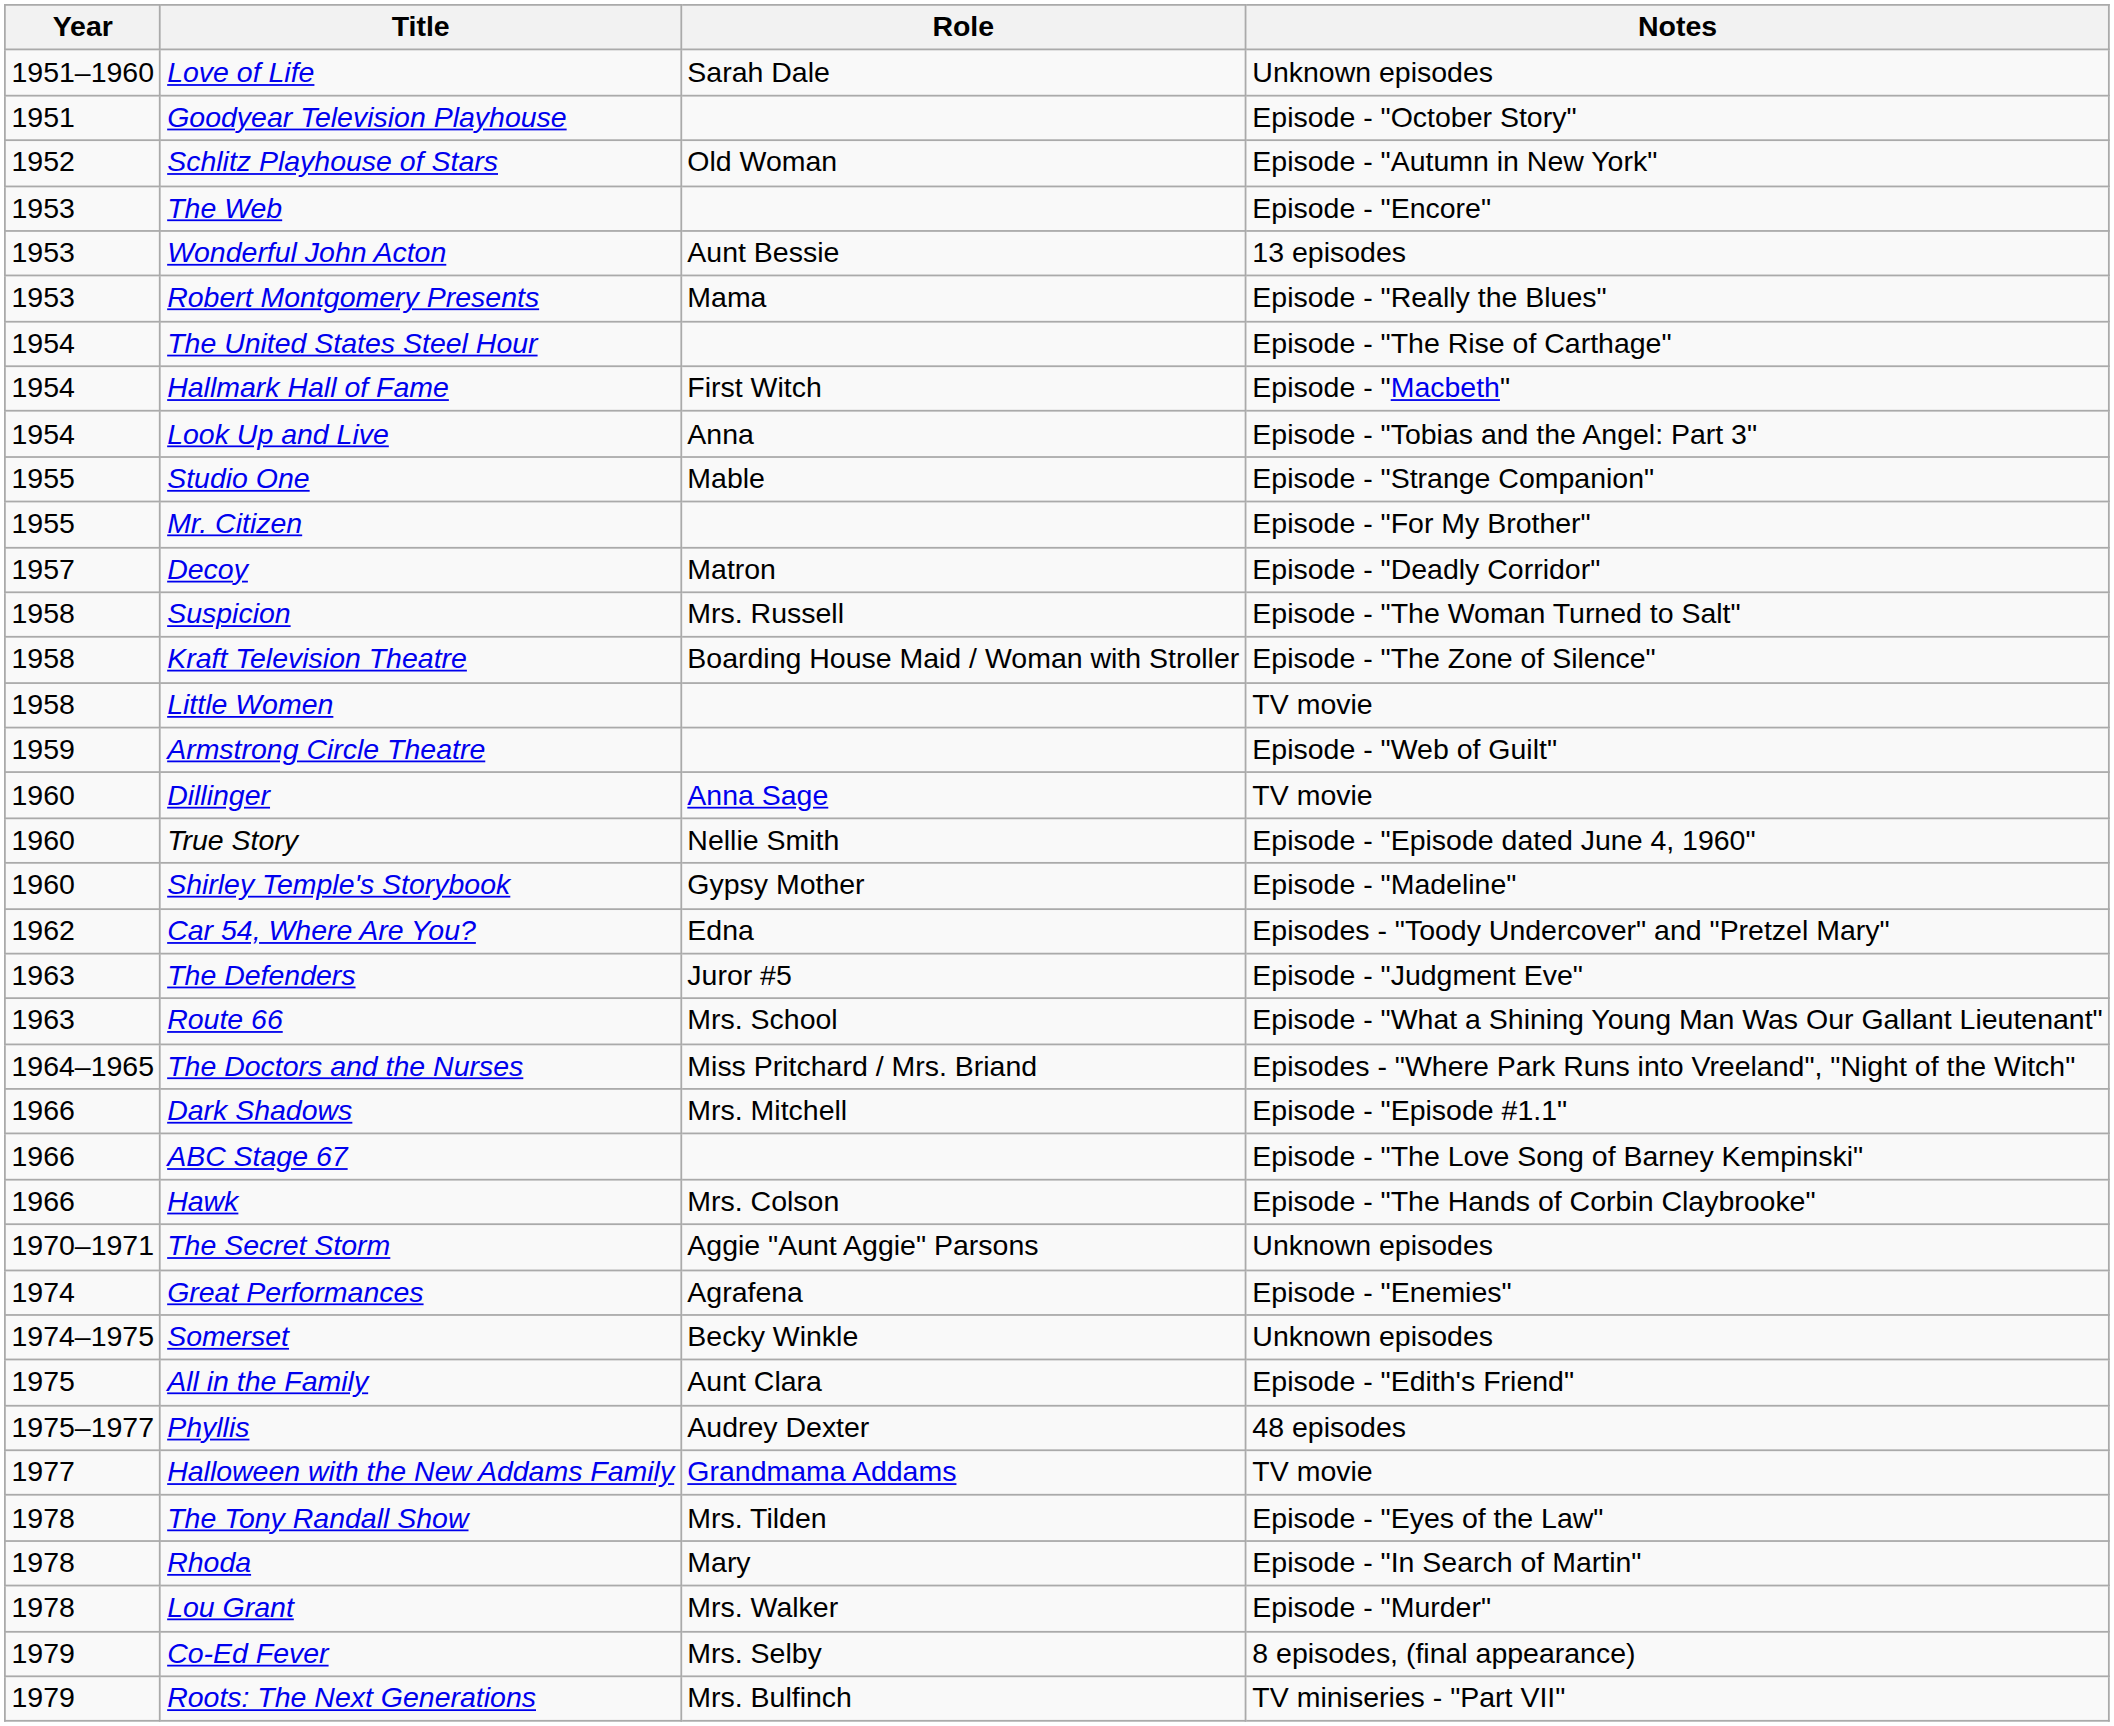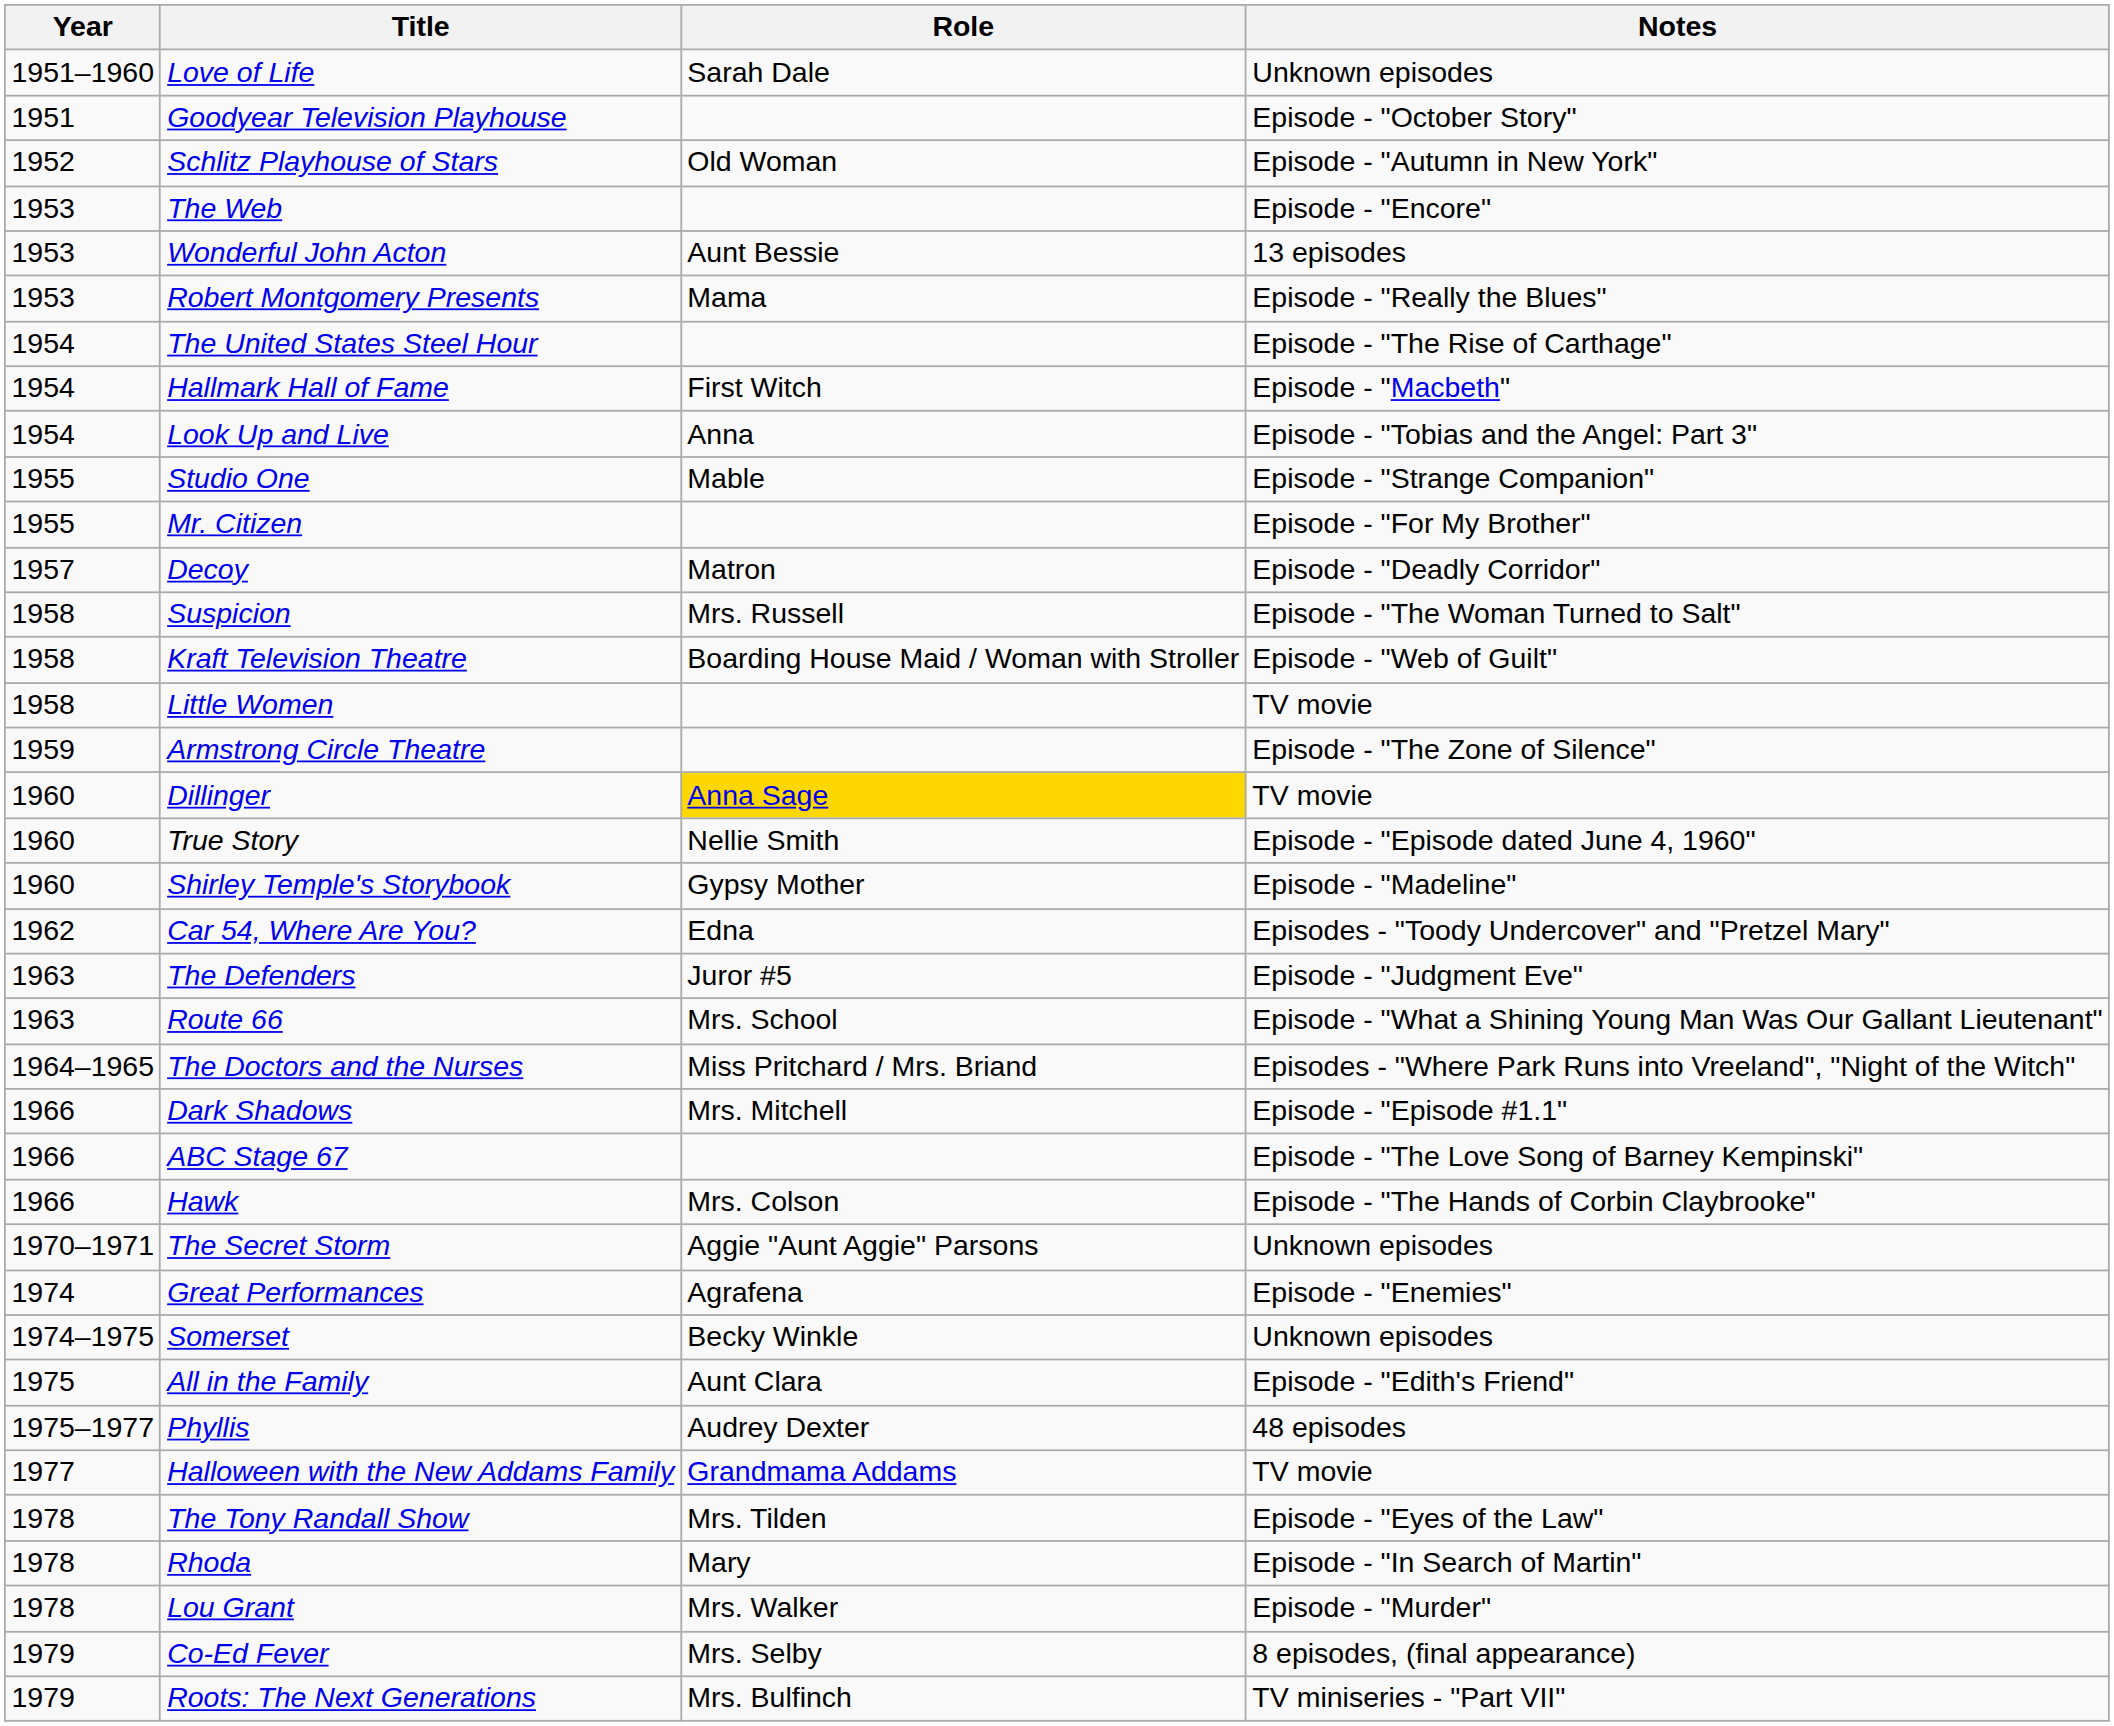 <table class="wikitable">
 <tr>
 <th>Year</th>
 <th>Title</th>
 <th>Role</th>
 <th>Notes</th>
 </tr>
 <tr>
 <td>1951–1960</td>
 <td><em><a href='#'>Love of Life</a></em></td>
 <td>Sarah Dale</td>
 <td>Unknown episodes</td>
 </tr>
 <tr>
 <td>1951</td>
 <td><em><a href='#'>Goodyear Television Playhouse</a></em></td>
 <td></td>
 <td>Episode - "October Story"</td>
 </tr>
 <tr>
 <td>1952</td>
 <td><em><a href='#'>Schlitz Playhouse of Stars</a></em></td>
 <td>Old Woman</td>
 <td>Episode - "Autumn in New York"</td>
 </tr>
 <tr>
 <td>1953</td>
 <td><em><a href='#'>The Web</a></em></td>
 <td></td>
 <td>Episode - "Encore"</td>
 </tr>
 <tr>
 <td>1953</td>
 <td><em><a href='#'>Wonderful John Acton</a></em></td>
 <td>Aunt Bessie</td>
 <td>13 episodes</td>
 </tr>
 <tr>
 <td>1953</td>
 <td><em><a href='#'>Robert Montgomery Presents</a></em></td>
 <td>Mama</td>
 <td>Episode - "Really the Blues"</td>
 </tr>
 <tr>
 <td>1954</td>
 <td><em><a href='#'>The United States Steel Hour</a></em></td>
 <td></td>
 <td>Episode - "The Rise of Carthage"</td>
 </tr>
 <tr>
 <td>1954</td>
 <td><em><a href='#'>Hallmark Hall of Fame</a></em></td>
 <td>First Witch</td>
 <td>Episode - "<a href='#'>Macbeth</a>"</td>
 </tr>
 <tr>
 <td>1954</td>
 <td><em><a href='#'>Look Up and Live</a></em></td>
 <td>Anna</td>
 <td>Episode - "Tobias and the Angel: Part 3"</td>
 </tr>
 <tr>
 <td>1955</td>
 <td><em><a href='#'>Studio One</a></em></td>
 <td>Mable</td>
 <td>Episode - "Strange Companion"</td>
 </tr>
 <tr>
 <td>1955</td>
 <td><em><a href='#'>Mr. Citizen</a></em></td>
 <td></td>
 <td>Episode - "For My Brother"</td>
 </tr>
 <tr>
 <td>1957</td>
 <td><em><a href='#'>Decoy</a></em></td>
 <td>Matron</td>
 <td>Episode - "Deadly Corridor"</td>
 </tr>
 <tr>
 <td>1958</td>
 <td><em><a href='#'>Suspicion</a></em></td>
 <td>Mrs. Russell</td>
 <td>Episode - "The Woman Turned to Salt"</td>
 </tr>
 <tr>
 <td>1958</td>
 <td><em><a href='#'>Kraft Television Theatre</a></em></td>
 <td>Boarding House Maid / Woman with Stroller</td>
-<td>Episode - "The Zone of Silence"</td>
+<td>Episode - "Web of Guilt"</td>
 </tr>
 <tr>
 <td>1958</td>
 <td><em><a href='#'>Little Women</a></em></td>
 <td></td>
 <td>TV movie</td>
 </tr>
 <tr>
 <td>1959</td>
 <td><em><a href='#'>Armstrong Circle Theatre</a></em></td>
 <td></td>
-<td>Episode - "Web of Guilt"</td>
+<td>Episode - "The Zone of Silence"</td>
 </tr>
 <tr>
 <td>1960</td>
 <td><em><a href='#'>Dillinger</a></em></td>
-<td><a href='#'>Anna Sage</a></td>
+<td style="background: gold;"><a href='#'>Anna Sage</a></td>
 <td>TV movie</td>
 </tr>
 <tr>
 <td>1960</td>
 <td><em>True Story</em></td>
 <td>Nellie Smith</td>
 <td>Episode - "Episode dated June 4, 1960"</td>
 </tr>
 <tr>
 <td>1960</td>
 <td><em><a href='#'>Shirley Temple's Storybook</a></em></td>
 <td>Gypsy Mother</td>
 <td>Episode - "Madeline"</td>
 </tr>
 <tr>
 <td>1962</td>
 <td><em><a href='#'>Car 54, Where Are You?</a></em></td>
 <td>Edna</td>
 <td>Episodes - "Toody Undercover" and "Pretzel Mary"</td>
 </tr>
 <tr>
 <td>1963</td>
 <td><em><a href='#'>The Defenders</a></em></td>
 <td>Juror #5</td>
 <td>Episode - "Judgment Eve"</td>
 </tr>
 <tr>
 <td>1963</td>
 <td><em><a href='#'>Route 66</a></em></td>
 <td>Mrs. School</td>
 <td>Episode - "What a Shining Young Man Was Our Gallant Lieutenant"</td>
 </tr>
 <tr>
 <td>1964–1965</td>
 <td><em><a href='#'>The Doctors and the Nurses</a></em></td>
 <td>Miss Pritchard / Mrs. Briand</td>
 <td>Episodes - "Where Park Runs into Vreeland", "Night of the Witch"</td>
 </tr>
 <tr>
 <td>1966</td>
 <td><em><a href='#'>Dark Shadows</a></em></td>
 <td>Mrs. Mitchell</td>
 <td>Episode - "Episode #1.1"</td>
 </tr>
 <tr>
 <td>1966</td>
 <td><em><a href='#'>ABC Stage 67</a></em></td>
 <td></td>
 <td>Episode - "The Love Song of Barney Kempinski"</td>
 </tr>
 <tr>
 <td>1966</td>
 <td><em><a href='#'>Hawk</a></em></td>
 <td>Mrs. Colson</td>
 <td>Episode - "The Hands of Corbin Claybrooke"</td>
 </tr>
 <tr>
 <td>1970–1971</td>
 <td><em><a href='#'>The Secret Storm</a></em></td>
 <td>Aggie "Aunt Aggie" Parsons</td>
 <td>Unknown episodes</td>
 </tr>
 <tr>
 <td>1974</td>
 <td><em><a href='#'>Great Performances</a></em></td>
 <td>Agrafena</td>
 <td>Episode - "Enemies"</td>
 </tr>
 <tr>
 <td>1974–1975</td>
 <td><em><a href='#'>Somerset</a></em></td>
 <td>Becky Winkle</td>
 <td>Unknown episodes</td>
 </tr>
 <tr>
 <td>1975</td>
 <td><em><a href='#'>All in the Family</a></em></td>
 <td>Aunt Clara</td>
 <td>Episode - "Edith's Friend"</td>
 </tr>
 <tr>
 <td>1975–1977</td>
 <td><em><a href='#'>Phyllis</a></em></td>
 <td>Audrey Dexter</td>
 <td>48 episodes</td>
 </tr>
 <tr>
 <td>1977</td>
 <td><em><a href='#'>Halloween with the New Addams Family</a></em></td>
 <td><a href='#'>Grandmama Addams</a></td>
 <td>TV movie</td>
 </tr>
 <tr>
 <td>1978</td>
 <td><em><a href='#'>The Tony Randall Show</a></em></td>
 <td>Mrs. Tilden</td>
 <td>Episode - "Eyes of the Law"</td>
 </tr>
 <tr>
 <td>1978</td>
 <td><em><a href='#'>Rhoda</a></em></td>
 <td>Mary</td>
 <td>Episode - "In Search of Martin"</td>
 </tr>
 <tr>
 <td>1978</td>
 <td><em><a href='#'>Lou Grant</a></em></td>
 <td>Mrs. Walker</td>
 <td>Episode - "Murder"</td>
 </tr>
 <tr>
 <td>1979</td>
 <td><em><a href='#'>Co-Ed Fever</a></em></td>
 <td>Mrs. Selby</td>
 <td>8 episodes, (final appearance)</td>
 </tr>
 <tr>
 <td>1979</td>
 <td><em><a href='#'>Roots: The Next Generations</a></em></td>
 <td>Mrs. Bulfinch</td>
 <td>TV miniseries - "Part VII"</td>
 </tr>
 </table>
